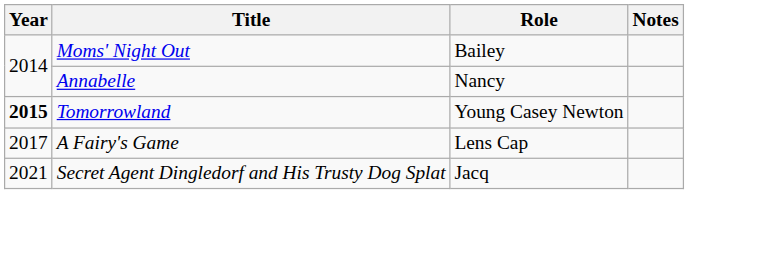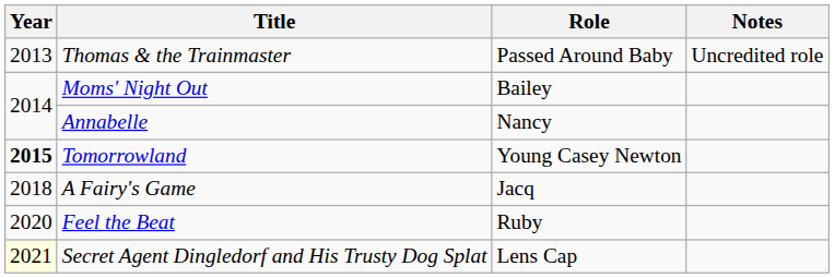 <table class="wikitable sortable">
 <tr>
 <th>Year</th>
 <th>Title</th>
 <th>Role</th>
 <th>Notes</th>
+</tr>
+<tr>
+<td>2013</td>
+<td><em>Thomas & the Trainmaster</em></td>
+<td>Passed Around Baby</td>
+<td>Uncredited role</td>
 </tr>
 <tr>
 <td rowspan="2">2014</td>
 <td><em><a href='#'>Moms' Night Out</a></em></td>
 <td>Bailey</td>
 <td></td>
 </tr>
 <tr>
 <td><em><a href='#'>Annabelle</a></em></td>
 <td>Nancy</td>
 <td></td>
 </tr>
 <tr>
 <td><strong>2015</strong></td>
 <td><a href='#'><em>Tomorrowland</em></a></td>
 <td>Young Casey Newton</td>
 <td></td>
 </tr>
 <tr>
-<td>2017</td>
+<td>2018</td>
 <td><em>A Fairy's Game</em></td>
+<td>Jacq</td>
+<td></td>
+</tr>
+<tr>
+<td>2020</td>
+<td><a href='#'><em>Feel the Beat</em></a></td>
+<td>Ruby</td>
+<td></td>
+</tr>
+<tr>
+<td style="background: lightyellow;">2021</td>
+<td><em>Secret Agent Dingledorf and His Trusty Dog Splat</em></td>
 <td>Lens Cap</td>
 <td></td>
 </tr>
-<tr>
-<td>2021</td>
-<td><em>Secret Agent Dingledorf and His Trusty Dog Splat</em></td>
-<td>Jacq</td>
-<td></td>
-</tr>
 </table>
